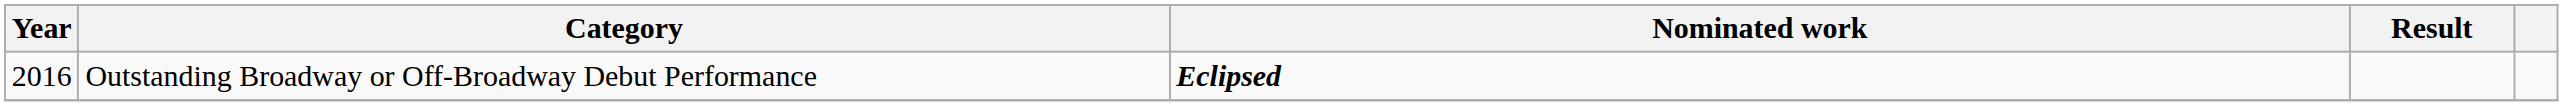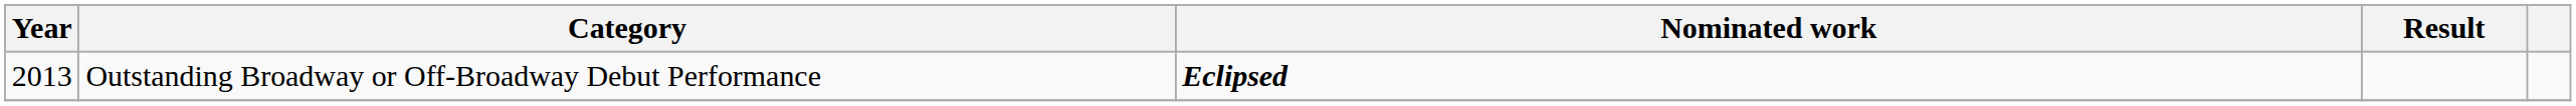 <table class=wikitable>
 <tr>
 <th scope="col" style="width:1em;">Year</th>
 <th scope="col" style="width:36em;">Category</th>
 <th scope="col" style="width:39em;">Nominated work</th>
 <th scope="col" style="width:5em;">Result</th>
 <th scope="col" style="width:1em;"></th>
 </tr>
 <tr>
-<td>2016</td>
+<td>2013</td>
 <td>Outstanding Broadway or Off-Broadway Debut Performance</td>
 <td><strong><em>Eclipsed</em></strong></td>
 <td></td>
 <td></td>
 </tr>
 <tr>
 </tr>
 </table>
